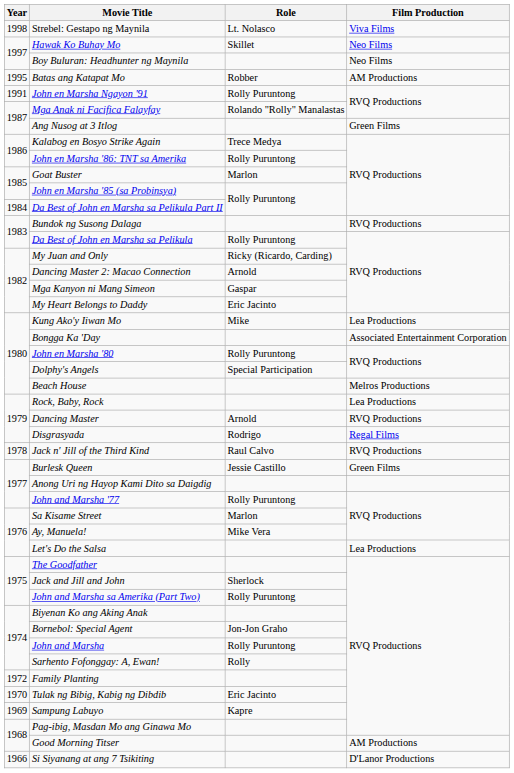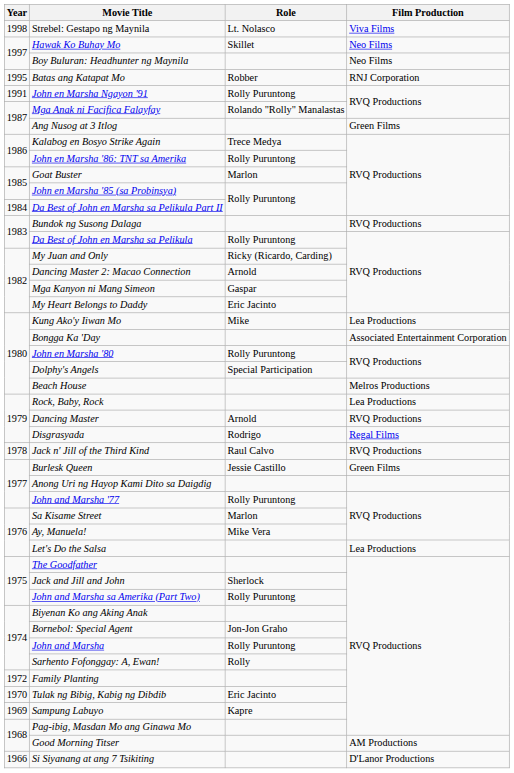 <table class="wikitable">
 <tr>
 <th>Year</th>
 <th>Movie Title </th>
 <th>Role</th>
 <th>Film Production</th>
 </tr>
 <tr>
 <td>1998</td>
 <td>Strebel: Gestapo ng Maynila</td>
 <td>Lt. Nolasco</td>
 <td><a href='#'>Viva Films</a></td>
 </tr>
 <tr>
 <td rowspan="2">1997</td>
 <td><em><a href='#'>Hawak Ko Buhay Mo</a></em></td>
 <td>Skillet</td>
 <td><a href='#'>Neo Films</a></td>
 </tr>
 <tr>
 <td><em>Boy Buluran: Headhunter ng Maynila</em></td>
 <td></td>
 <td>Neo Films</td>
 </tr>
 <tr>
 <td>1995</td>
 <td><em>Batas ang Katapat Mo</em></td>
 <td>Robber</td>
-<td>AM Productions</td>
+<td>RNJ Corporation</td>
 </tr>
 <tr>
 <td>1991</td>
 <td><em><a href='#'>John en Marsha Ngayon '91</a></em></td>
 <td>Rolly Puruntong</td>
 <td rowspan="2">RVQ Productions</td>
 </tr>
 <tr>
 <td rowspan="2">1987</td>
 <td><em><a href='#'>Mga Anak ni Facifica Falayfay</a></em></td>
 <td>Rolando "Rolly" Manalastas</td>
 </tr>
 <tr>
 <td><em>Ang Nusog at 3 Itlog</em></td>
 <td></td>
 <td>Green Films</td>
 </tr>
 <tr>
 <td rowspan="2">1986</td>
 <td><em>Kalabog en Bosyo Strike Again</em></td>
 <td>Trece Medya</td>
 <td rowspan="5">RVQ Productions</td>
 </tr>
 <tr>
 <td><em><a href='#'>John en Marsha '86: TNT sa Amerika</a></em></td>
 <td>Rolly Puruntong</td>
 </tr>
 <tr>
 <td rowspan="2">1985</td>
 <td><em>Goat Buster</em></td>
 <td>Marlon</td>
 </tr>
 <tr>
 <td><em><a href='#'>John en Marsha '85 (sa Probinsya)</a></em></td>
 <td rowspan=2>Rolly Puruntong</td>
 </tr>
 <tr>
 <td>1984</td>
 <td><em><a href='#'>Da Best of John en Marsha sa Pelikula Part II</a></em></td>
 </tr>
 <tr>
 <td rowspan=2>1983</td>
 <td><em>Bundok ng Susong Dalaga</em></td>
 <td></td>
 <td>RVQ Productions</td>
 </tr>
 <tr>
 <td><em><a href='#'>Da Best of John en Marsha sa Pelikula</a></em></td>
 <td>Rolly Puruntong</td>
 <td rowspan=5>RVQ Productions</td>
 </tr>
 <tr>
 <td rowspan="4">1982</td>
 <td><em>My Juan and Only</em></td>
 <td>Ricky (Ricardo, Carding)</td>
 </tr>
 <tr>
 <td><em>Dancing Master 2: Macao Connection</em></td>
 <td>Arnold</td>
 </tr>
 <tr>
 <td><em>Mga Kanyon ni Mang Simeon</em></td>
 <td>Gaspar</td>
 </tr>
 <tr>
 <td><em>My Heart Belongs to Daddy</em></td>
 <td>Eric Jacinto</td>
 </tr>
 <tr>
 <td rowspan="5">1980</td>
 <td><em>Kung Ako'y Iiwan Mo</em></td>
 <td>Mike</td>
 <td>Lea Productions</td>
 </tr>
 <tr>
 <td><em>Bongga Ka 'Day</em></td>
 <td></td>
 <td>Associated Entertainment Corporation</td>
 </tr>
 <tr>
 <td><em><a href='#'>John en Marsha '80</a></em></td>
 <td>Rolly Puruntong</td>
 <td rowspan="2">RVQ Productions</td>
 </tr>
 <tr>
 <td><em>Dolphy's Angels</em></td>
 <td>Special Participation</td>
 </tr>
 <tr>
 <td><em>Beach House</em></td>
 <td></td>
 <td>Melros Productions</td>
 </tr>
 <tr>
 <td rowspan="3">1979</td>
 <td><em>Rock, Baby, Rock</em></td>
 <td></td>
 <td>Lea Productions</td>
 </tr>
 <tr>
 <td><em>Dancing Master</em></td>
 <td>Arnold</td>
 <td>RVQ Productions</td>
 </tr>
 <tr>
 <td><em>Disgrasyada</em></td>
 <td>Rodrigo</td>
 <td><a href='#'>Regal Films</a></td>
 </tr>
 <tr>
 <td>1978</td>
 <td><em>Jack n' Jill of the Third Kind</em></td>
 <td>Raul Calvo</td>
 <td>RVQ Productions</td>
 </tr>
 <tr>
 <td rowspan="3">1977</td>
 <td><em>Burlesk Queen</em></td>
 <td>Jessie Castillo</td>
 <td>Green Films</td>
 </tr>
 <tr>
 <td><em>Anong Uri ng Hayop Kami Dito sa Daigdig</em></td>
 <td></td>
 <td></td>
 </tr>
 <tr>
 <td><em><a href='#'>John and Marsha '77</a></em></td>
 <td>Rolly Puruntong</td>
 <td rowspan="3">RVQ Productions</td>
 </tr>
 <tr>
 <td rowspan="3">1976</td>
 <td><em>Sa Kisame Street</em></td>
 <td>Marlon</td>
 </tr>
 <tr>
 <td><em>Ay, Manuela!</em></td>
 <td>Mike Vera</td>
 </tr>
 <tr>
 <td><em>Let's Do the Salsa</em></td>
 <td></td>
 <td>Lea Productions</td>
 </tr>
 <tr>
 <td rowspan="3">1975</td>
 <td><em><a href='#'>The Goodfather</a></em></td>
 <td></td>
 <td rowspan="11">RVQ Productions</td>
 </tr>
 <tr>
 <td><em>Jack and Jill and John</em></td>
 <td>Sherlock</td>
 </tr>
 <tr>
 <td><em><a href='#'>John and Marsha sa Amerika (Part Two)</a></em></td>
 <td>Rolly Puruntong</td>
 </tr>
 <tr>
 <td rowspan="4">1974</td>
 <td><em>Biyenan Ko ang Aking Anak</em></td>
 <td></td>
 </tr>
 <tr>
 <td><em>Bornebol: Special Agent</em></td>
 <td>Jon-Jon Graho</td>
 </tr>
 <tr>
 <td><em><a href='#'>John and Marsha</a></em></td>
 <td>Rolly Puruntong</td>
 </tr>
 <tr>
 <td><em>Sarhento Fofonggay: A, Ewan!</em></td>
 <td>Rolly</td>
 </tr>
 <tr>
 <td>1972</td>
 <td><em>Family Planting</em></td>
 <td></td>
 </tr>
 <tr>
 <td>1970</td>
 <td><em>Tulak ng Bibig, Kabig ng Dibdib</em></td>
 <td>Eric Jacinto</td>
 </tr>
 <tr>
 <td>1969</td>
 <td><em>Sampung Labuyo</em></td>
 <td>Kapre</td>
 </tr>
 <tr>
 <td rowspan="2">1968</td>
 <td><em>Pag-ibig, Masdan Mo ang Ginawa Mo</em></td>
 <td></td>
 </tr>
 <tr>
 <td><em>Good Morning Titser</em></td>
 <td></td>
 <td>AM Productions</td>
 </tr>
 <tr>
 <td>1966</td>
 <td><em>Si Siyanang at ang 7 Tsikiting</em></td>
 <td></td>
 <td>D'Lanor Productions</td>
 </tr>
 </table>
